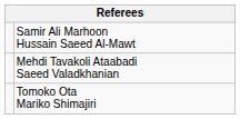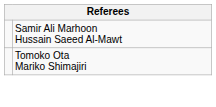 <table class="wikitable" style="width:330px;">
 <tr>
 <th colspan=2>Referees</th>
 </tr>
 <tr>
 <td align=left></td>
 <td>Samir Ali Marhoon<br>Hussain Saeed Al-Mawt</td>
 </tr>
 <tr>
 <td align=left></td>
-<td>Mehdi Tavakoli Ataabadi<br>Saeed Valadkhanian</td>
-</tr>
-<tr>
-<td align=left></td>
 <td>Tomoko Ota<br>Mariko Shimajiri</td>
 </tr>
 </table>
